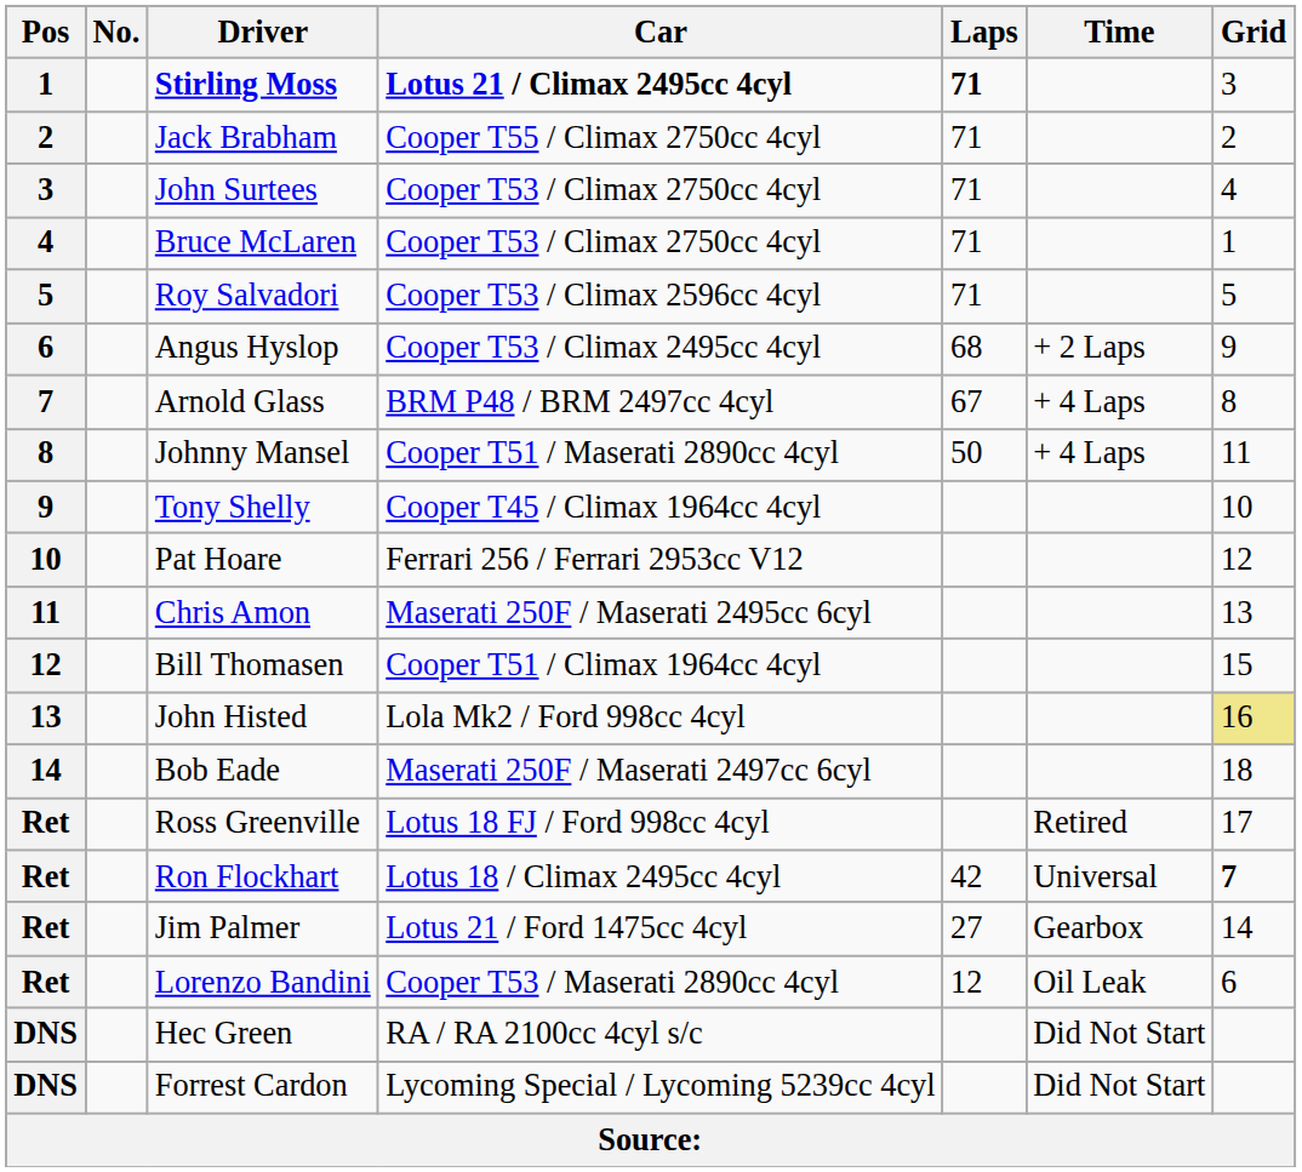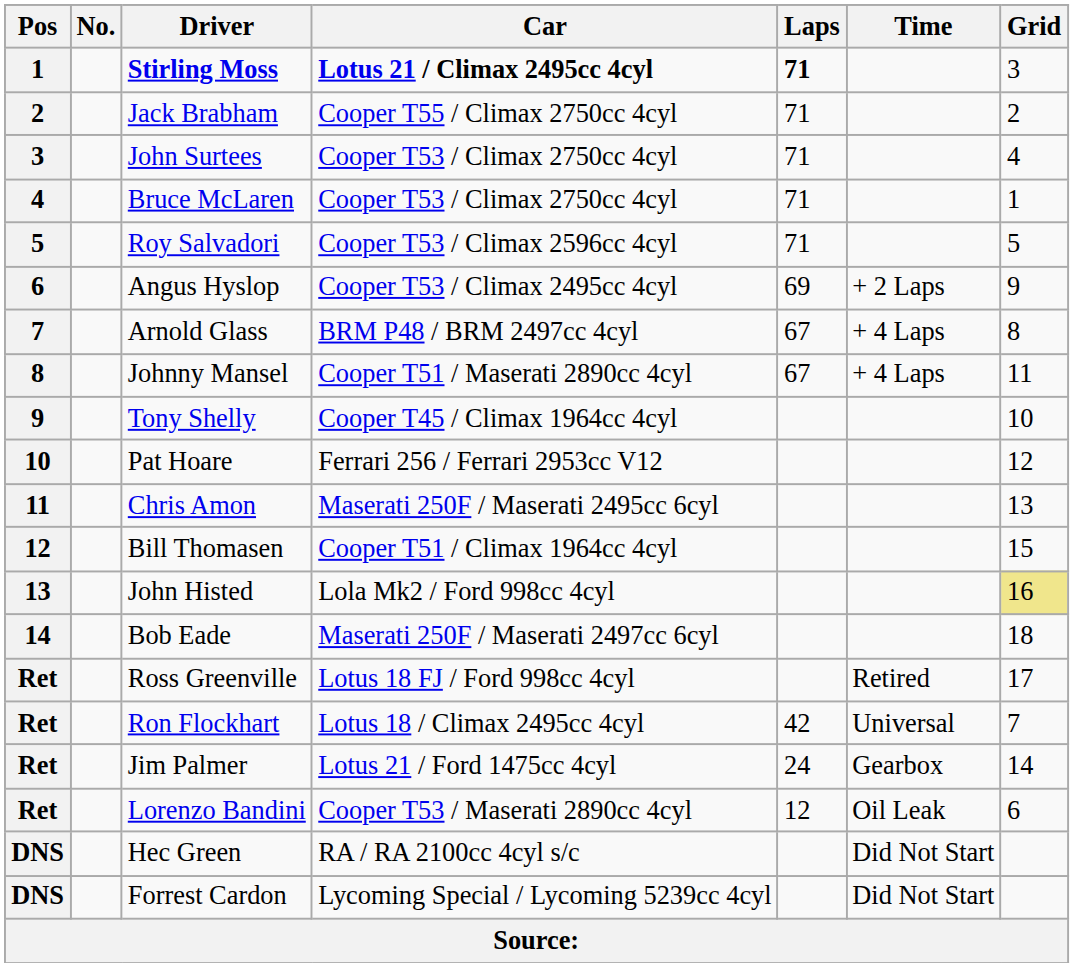 <table class="wikitable" style="font-size: 85%;">
 <tr>
 <th>Pos</th>
 <th>No.</th>
 <th>Driver</th>
 <th>Car</th>
 <th>Laps</th>
 <th>Time</th>
 <th>Grid</th>
 </tr>
 <tr>
 <th><strong>1</strong></th>
 <td></td>
 <td><strong> <a href='#'>Stirling Moss</a></strong></td>
 <td><strong><a href='#'>Lotus 21</a> / Climax 2495cc 4cyl</strong></td>
 <td><strong>71</strong></td>
 <td></td>
 <td>3</td>
 </tr>
 <tr>
 <th>2</th>
 <td></td>
 <td> <a href='#'>Jack Brabham</a></td>
 <td><a href='#'>Cooper T55</a> / Climax 2750cc 4cyl</td>
 <td>71</td>
 <td></td>
 <td>2</td>
 </tr>
 <tr>
 <th>3</th>
 <td></td>
 <td> <a href='#'>John Surtees</a></td>
 <td><a href='#'>Cooper T53</a> / Climax 2750cc 4cyl</td>
 <td>71</td>
 <td></td>
 <td>4</td>
 </tr>
 <tr>
 <th>4</th>
 <td></td>
 <td> <a href='#'>Bruce McLaren</a></td>
 <td><a href='#'>Cooper T53</a> / Climax 2750cc 4cyl</td>
 <td>71</td>
 <td></td>
 <td>1</td>
 </tr>
 <tr>
 <th>5</th>
 <td></td>
 <td> <a href='#'>Roy Salvadori</a></td>
 <td><a href='#'>Cooper T53</a> / Climax 2596cc 4cyl</td>
 <td>71</td>
 <td></td>
 <td>5</td>
 </tr>
 <tr>
 <th>6</th>
 <td></td>
 <td> Angus Hyslop</td>
 <td><a href='#'>Cooper T53</a> / Climax 2495cc 4cyl</td>
-<td>68</td>
+<td>69</td>
 <td>+ 2 Laps</td>
 <td>9</td>
 </tr>
 <tr>
 <th>7</th>
 <td></td>
 <td> Arnold Glass</td>
 <td><a href='#'>BRM P48</a> / BRM 2497cc 4cyl</td>
 <td>67</td>
 <td>+ 4 Laps</td>
 <td>8</td>
 </tr>
 <tr>
 <th>8</th>
 <td></td>
 <td> Johnny Mansel</td>
 <td><a href='#'>Cooper T51</a> / Maserati 2890cc 4cyl</td>
-<td>50</td>
+<td>67</td>
 <td>+ 4 Laps</td>
 <td>11</td>
 </tr>
 <tr>
 <th>9</th>
 <td></td>
 <td> <a href='#'>Tony Shelly</a></td>
 <td><a href='#'>Cooper T45</a> / Climax 1964cc 4cyl</td>
 <td></td>
 <td></td>
 <td>10</td>
 </tr>
 <tr>
 <th>10</th>
 <td></td>
 <td> Pat Hoare</td>
 <td>Ferrari 256 / Ferrari 2953cc V12</td>
 <td></td>
 <td></td>
 <td>12</td>
 </tr>
 <tr>
 <th>11</th>
 <td></td>
 <td> <a href='#'>Chris Amon</a></td>
 <td><a href='#'>Maserati 250F</a> / Maserati 2495cc 6cyl</td>
 <td></td>
 <td></td>
 <td>13</td>
 </tr>
 <tr>
 <th>12</th>
 <td></td>
 <td> Bill Thomasen</td>
 <td><a href='#'>Cooper T51</a> / Climax 1964cc 4cyl</td>
 <td></td>
 <td></td>
 <td>15</td>
 </tr>
 <tr>
 <th>13</th>
 <td></td>
 <td> John Histed</td>
 <td>Lola Mk2 / Ford 998cc 4cyl</td>
 <td></td>
 <td></td>
 <td style="background: khaki;">16</td>
 </tr>
 <tr>
 <th>14</th>
 <td></td>
 <td> Bob Eade</td>
 <td><a href='#'>Maserati 250F</a> / Maserati 2497cc 6cyl</td>
 <td></td>
 <td></td>
 <td>18</td>
 </tr>
 <tr>
 <th>Ret</th>
 <td></td>
 <td> Ross Greenville</td>
 <td><a href='#'>Lotus 18 FJ</a> / Ford 998cc 4cyl</td>
 <td></td>
 <td>Retired</td>
 <td>17</td>
 </tr>
 <tr>
 <th>Ret</th>
 <td></td>
 <td> <a href='#'>Ron Flockhart</a></td>
 <td><a href='#'>Lotus 18</a> / Climax 2495cc 4cyl</td>
 <td>42</td>
 <td>Universal</td>
-<td><strong>7</strong></td>
+<td>7</td>
 </tr>
 <tr>
 <th>Ret</th>
 <td></td>
 <td> Jim Palmer</td>
 <td><a href='#'>Lotus 21</a> / Ford 1475cc 4cyl</td>
-<td>27</td>
+<td>24</td>
 <td>Gearbox</td>
 <td>14</td>
 </tr>
 <tr>
 <th>Ret</th>
 <td></td>
 <td> <a href='#'>Lorenzo Bandini</a></td>
 <td><a href='#'>Cooper T53</a> / Maserati 2890cc 4cyl</td>
 <td>12</td>
 <td>Oil Leak</td>
 <td>6</td>
 </tr>
 <tr>
 <th>DNS</th>
 <td></td>
 <td> Hec Green</td>
 <td>RA / RA 2100cc 4cyl s/c</td>
 <td></td>
 <td>Did Not Start</td>
 <td></td>
 </tr>
 <tr>
 <th>DNS</th>
 <td></td>
 <td> Forrest Cardon</td>
 <td>Lycoming Special / Lycoming 5239cc 4cyl</td>
 <td></td>
 <td>Did Not Start</td>
 <td></td>
 </tr>
 <tr>
 <th colspan=7>Source:</th>
 </tr>
 <tr>
 </tr>
 </table>
